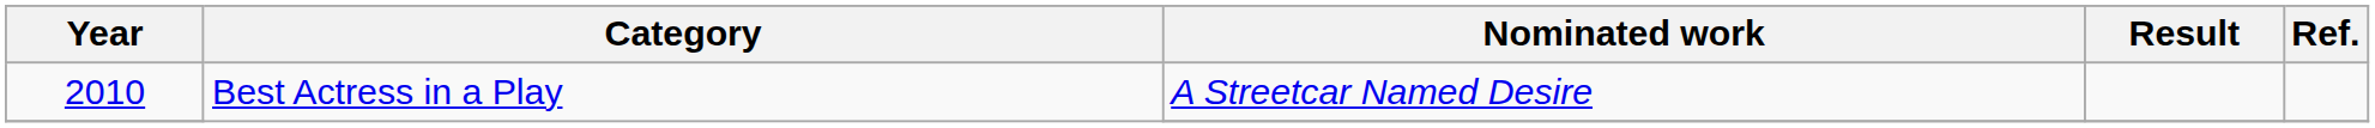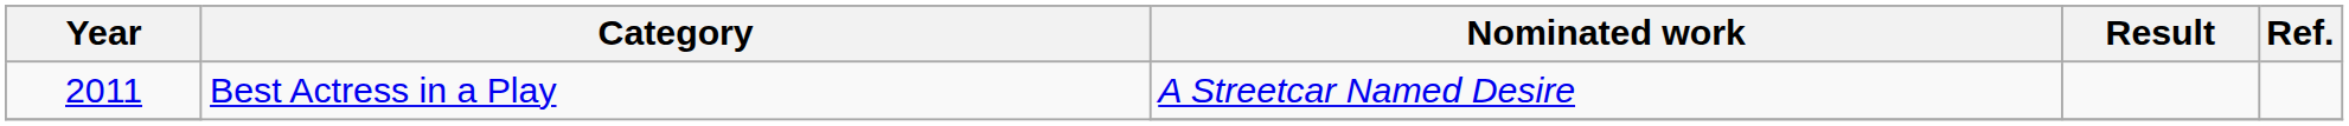 <table class=wikitable>
 <tr>
 <th scope="col" style="width:5em;">Year</th>
 <th scope="col" style="width:26em;">Category</th>
 <th scope="col" style="width:25em;">Nominated work</th>
 <th scope="col" style="width:5em;">Result</th>
 <th>Ref.</th>
 </tr>
 <tr>
-<td style="text-align:center;"><a href='#'>2010</a></td>
+<td style="text-align:center;"><a href='#'>2011</a></td>
 <td rowspan=2><a href='#'>Best Actress in a Play</a></td>
 <td><em><a href='#'>A Streetcar Named Desire</a></em></td>
 <td></td>
 <td style="text-align:center;"></td>
 </tr>
 <tr>
 </tr>
 </table>
